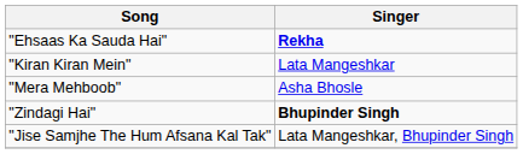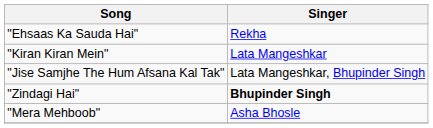 <table class="wikitable">
 <tr>
 <th>Song</th>
 <th>Singer</th>
 </tr>
 <tr>
 <td>"Ehsaas Ka Sauda Hai"</td>
-<td><strong><a href='#'>Rekha</a></strong></td>
+<td><a href='#'>Rekha</a></td>
 </tr>
 <tr>
 <td>"Kiran Kiran Mein"</td>
 <td><a href='#'>Lata Mangeshkar</a></td>
 </tr>
 <tr>
-<td>"Mera Mehboob"</td>
-<td><a href='#'>Asha Bhosle</a></td>
+<td>"Jise Samjhe The Hum Afsana Kal Tak"</td>
+<td>Lata Mangeshkar, <a href='#'>Bhupinder Singh</a></td>
 </tr>
 <tr>
 <td>"Zindagi Hai"</td>
 <td><strong>Bhupinder Singh</strong></td>
 </tr>
 <tr>
-<td>"Jise Samjhe The Hum Afsana Kal Tak"</td>
-<td>Lata Mangeshkar, <a href='#'>Bhupinder Singh</a></td>
+<td>"Mera Mehboob"</td>
+<td><a href='#'>Asha Bhosle</a></td>
 </tr>
 <tr>
 </tr>
 </table>
